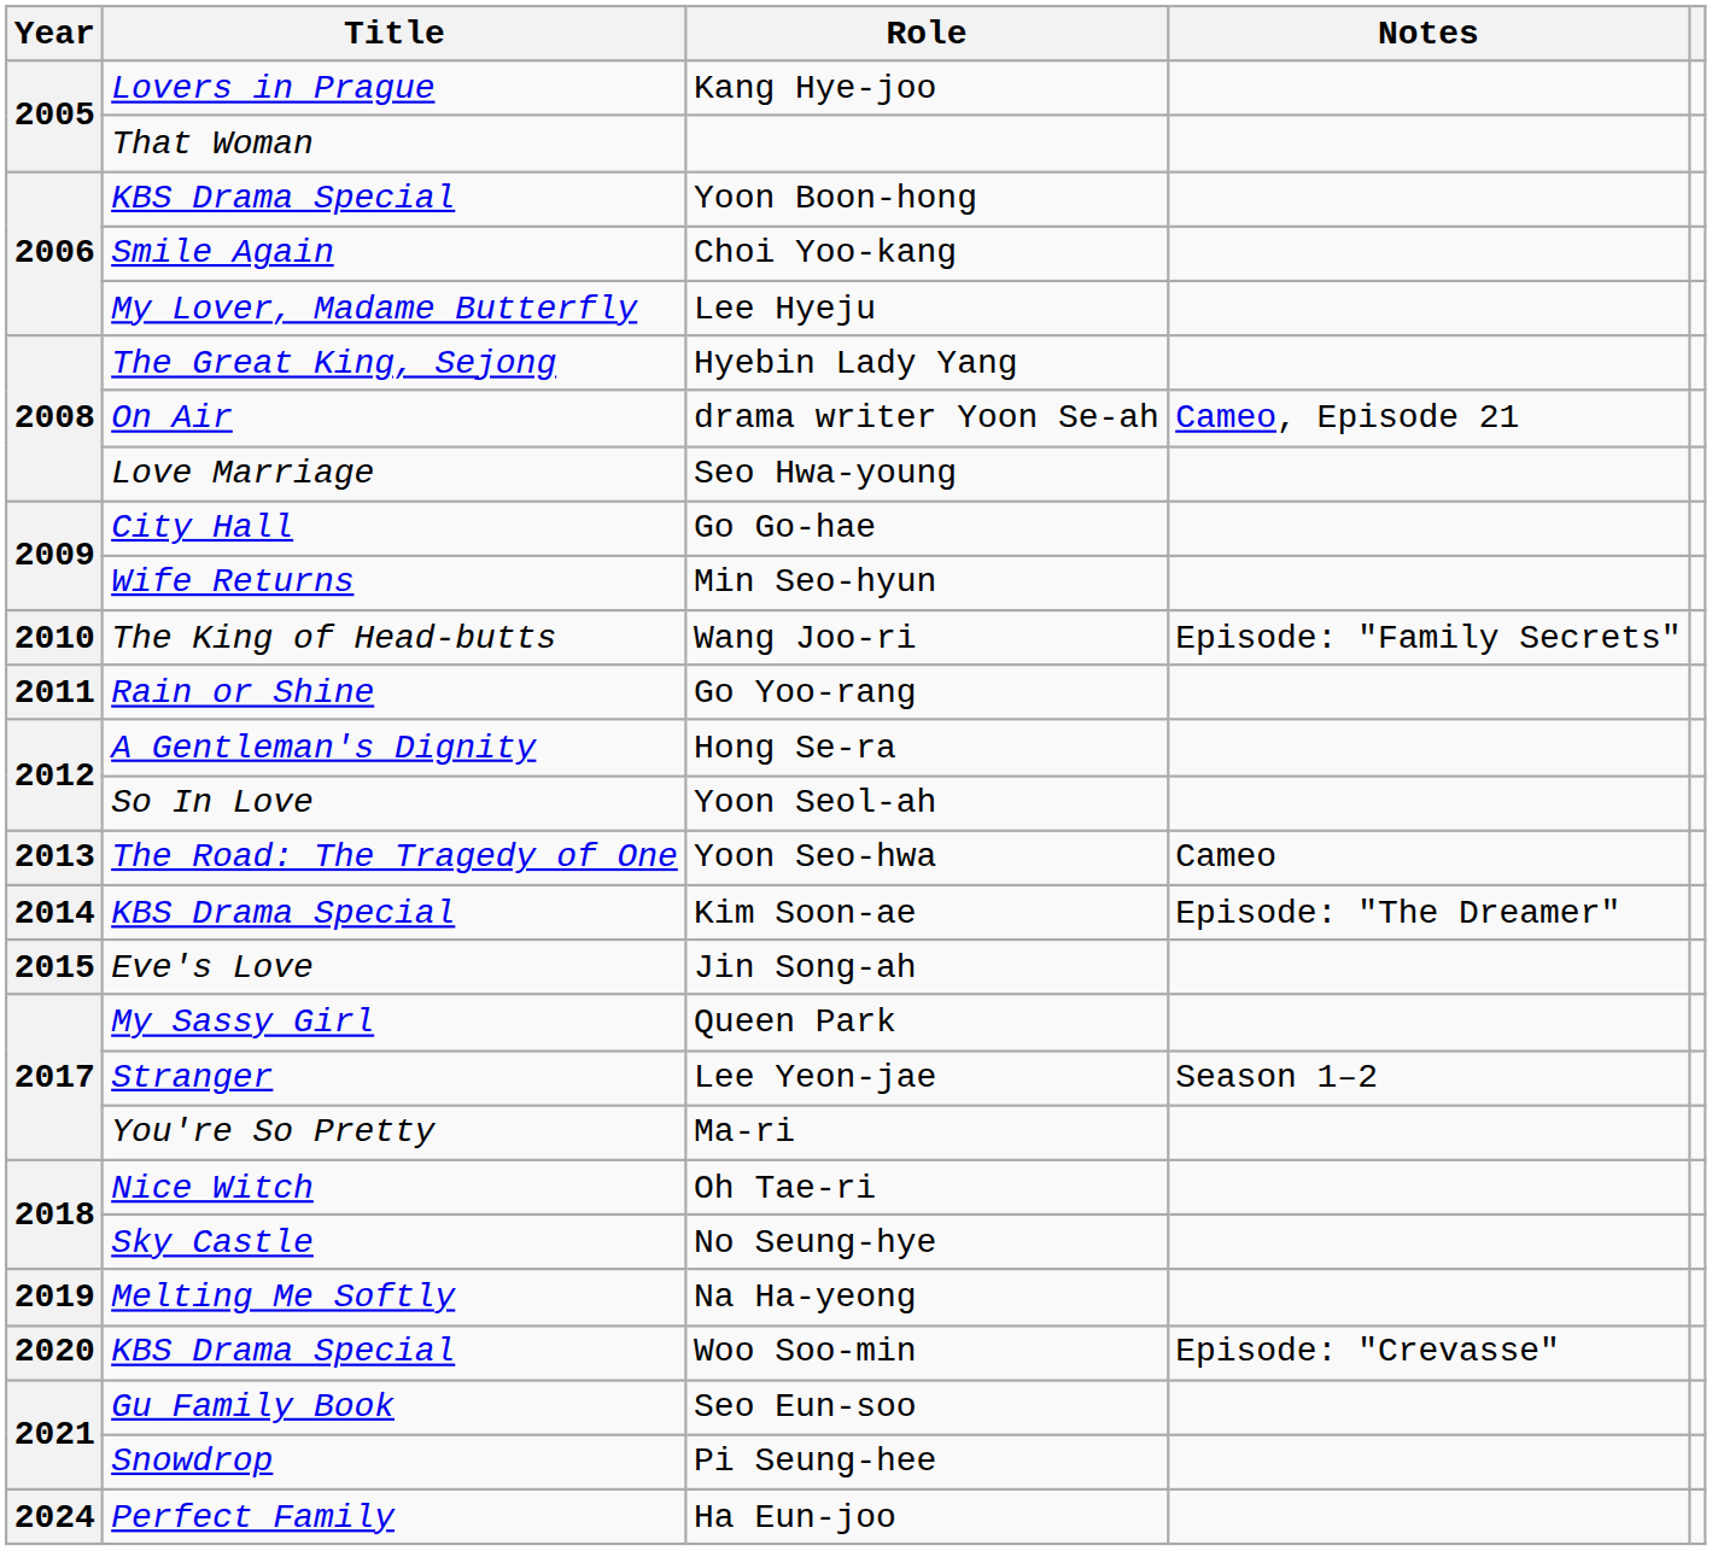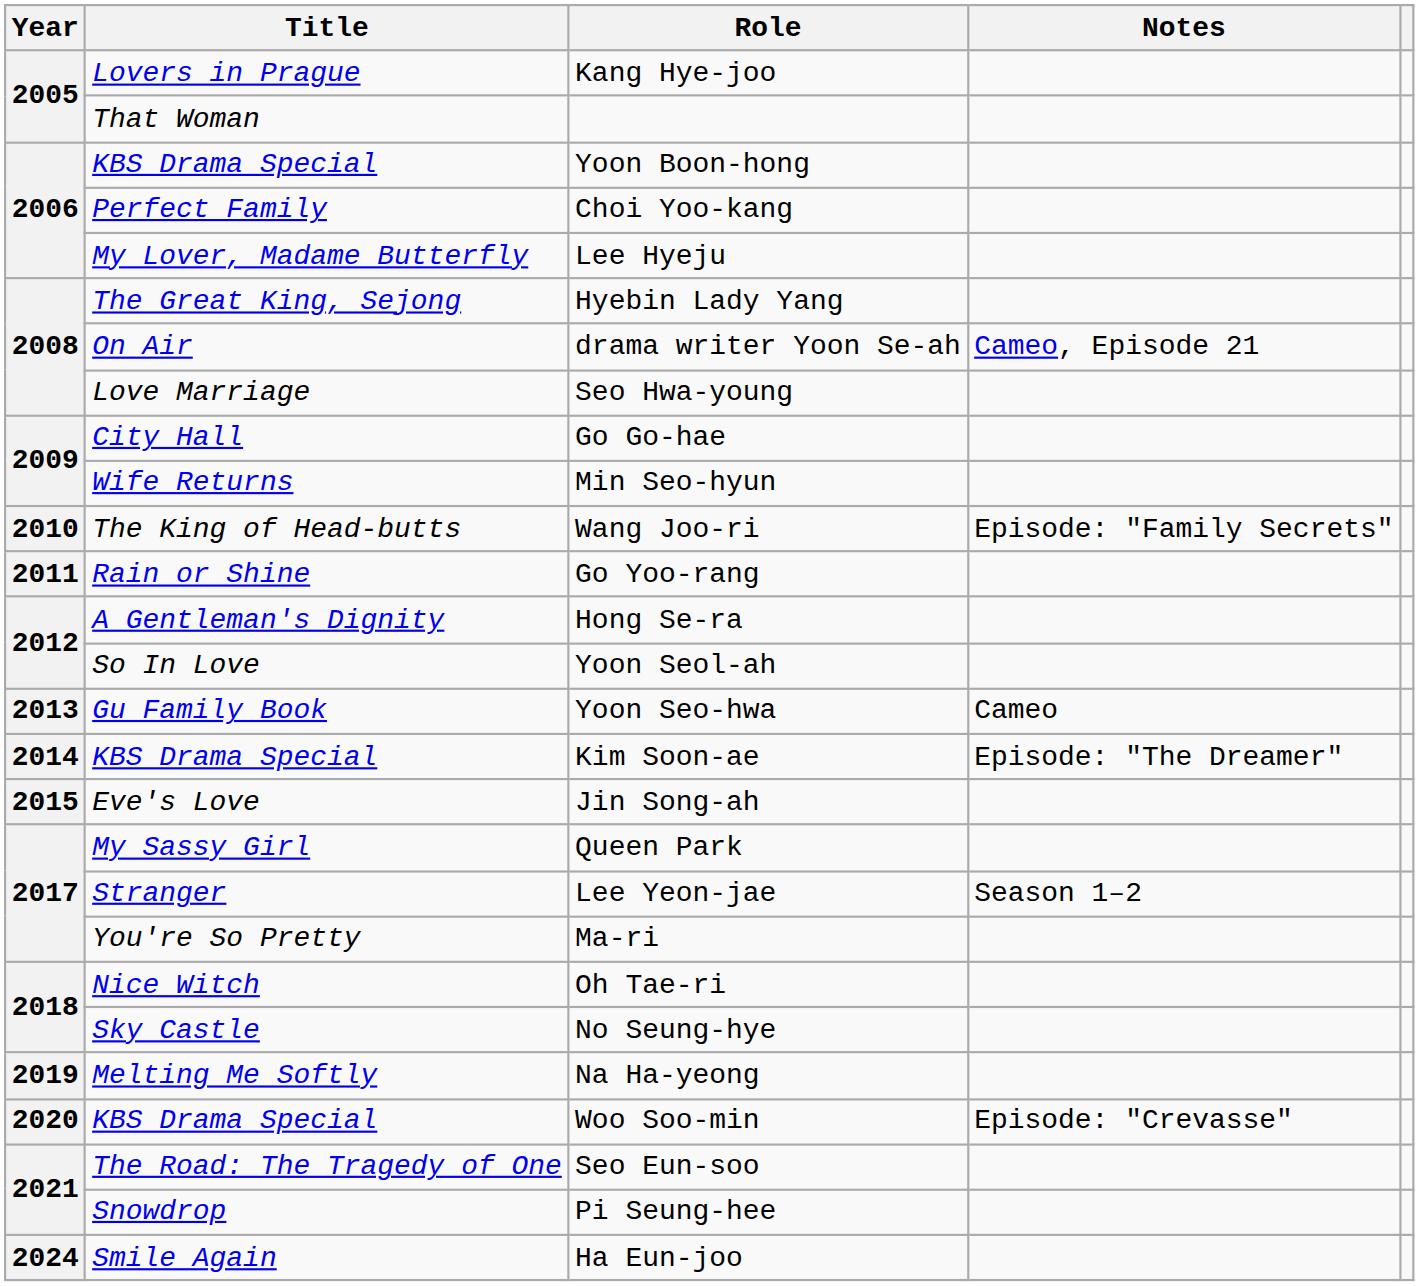 <table class="wikitable plainrowheaders sortable">
 <tr>
 <th scope="col">Year</th>
 <th scope="col">Title</th>
 <th scope="col">Role</th>
 <th scope="col">Notes</th>
 <th scope="col" class="unsortable"></th>
 </tr>
 <tr>
 <th scope="row" rowspan="2">2005</th>
 <td><em><a href='#'>Lovers in Prague</a></em></td>
 <td>Kang Hye-joo</td>
 <td></td>
 <td style="text-align:center"></td>
 </tr>
 <tr>
 <td><em>That Woman</em></td>
 <td></td>
 <td></td>
 <td style="text-align:center"></td>
 </tr>
 <tr>
 <th scope="row" rowspan="3">2006</th>
 <td><em><a href='#'>KBS Drama Special</a></em></td>
 <td>Yoon Boon-hong</td>
 <td></td>
 <td style="text-align:center"></td>
 </tr>
 <tr>
-<td><em><a href='#'>Smile Again</a></em></td>
+<td><em><a href='#'>Perfect Family</a></em></td>
 <td>Choi Yoo-kang</td>
 <td></td>
 <td style="text-align:center"></td>
 </tr>
 <tr>
 <td><em><a href='#'>My Lover, Madame Butterfly</a></em></td>
 <td>Lee Hyeju</td>
 <td></td>
 <td style="text-align:center"></td>
 </tr>
 <tr>
 <th scope="row" rowspan="3">2008</th>
 <td><em><a href='#'>The Great King, Sejong</a></em></td>
 <td>Hyebin Lady Yang</td>
 <td></td>
 <td style="text-align:center"></td>
 </tr>
 <tr>
 <td><em><a href='#'>On Air</a></em></td>
 <td>drama writer Yoon Se-ah</td>
 <td><a href='#'>Cameo</a>, Episode 21</td>
 <td style="text-align:center"></td>
 </tr>
 <tr>
 <td><em>Love Marriage</em></td>
 <td>Seo Hwa-young</td>
 <td></td>
 <td style="text-align:center"></td>
 </tr>
 <tr>
 <th scope="row" rowspan="2">2009</th>
 <td><em><a href='#'>City Hall</a></em></td>
 <td>Go Go-hae</td>
 <td></td>
 <td style="text-align:center"></td>
 </tr>
 <tr>
 <td><em><a href='#'>Wife Returns</a></em></td>
 <td>Min Seo-hyun</td>
 <td></td>
 <td style="text-align:center"></td>
 </tr>
 <tr>
 <th scope="row">2010</th>
 <td><em>The King of Head-butts</em></td>
 <td>Wang Joo-ri</td>
 <td>Episode: "Family Secrets"</td>
 <td style="text-align:center"></td>
 </tr>
 <tr>
 <th scope="row">2011</th>
 <td><em><a href='#'>Rain or Shine</a></em></td>
 <td>Go Yoo-rang</td>
 <td></td>
 <td style="text-align:center"></td>
 </tr>
 <tr>
 <th scope="row" rowspan="2">2012</th>
 <td><em><a href='#'>A Gentleman's Dignity</a></em></td>
 <td>Hong Se-ra</td>
 <td></td>
 <td style="text-align:center"></td>
 </tr>
 <tr>
 <td><em>So In Love</em></td>
 <td>Yoon Seol-ah</td>
 <td></td>
 <td style="text-align:center"></td>
 </tr>
 <tr>
 <th scope="row">2013</th>
-<td><em><a href='#'>The Road: The Tragedy of One</a></em></td>
+<td><em><a href='#'>Gu Family Book</a></em></td>
 <td>Yoon Seo-hwa</td>
 <td>Cameo</td>
 <td style="text-align:center"></td>
 </tr>
 <tr>
 <th scope="row">2014</th>
 <td><em><a href='#'>KBS Drama Special</a></em></td>
 <td>Kim Soon-ae</td>
 <td>Episode: "The Dreamer"</td>
 <td style="text-align:center"></td>
 </tr>
 <tr>
 <th scope="row">2015</th>
 <td><em>Eve's Love</em></td>
 <td>Jin Song-ah</td>
 <td></td>
 <td style="text-align:center"></td>
 </tr>
 <tr>
 <th scope="row" rowspan="3">2017</th>
 <td><em><a href='#'>My Sassy Girl</a></em></td>
 <td>Queen Park</td>
 <td></td>
 <td style="text-align:center"></td>
 </tr>
 <tr>
 <td><em><a href='#'>Stranger</a></em></td>
 <td>Lee Yeon-jae</td>
 <td>Season 1–2</td>
 <td style="text-align:center"></td>
 </tr>
 <tr>
 <td><em>You're So Pretty</em></td>
 <td>Ma-ri</td>
 <td></td>
 <td style="text-align:center"></td>
 </tr>
 <tr>
 <th scope="row" rowspan="2">2018</th>
 <td><em><a href='#'>Nice Witch</a></em></td>
 <td>Oh Tae-ri</td>
 <td></td>
 <td style="text-align:center"></td>
 </tr>
 <tr>
 <td><em><a href='#'>Sky Castle</a></em></td>
 <td>No Seung-hye</td>
 <td></td>
 <td style="text-align:center"></td>
 </tr>
 <tr>
 <th scope="row">2019</th>
 <td><em><a href='#'>Melting Me Softly</a></em></td>
 <td>Na Ha-yeong</td>
 <td></td>
 <td style="text-align:center"></td>
 </tr>
 <tr>
 <th scope="row">2020</th>
 <td><em><a href='#'>KBS Drama Special</a></em></td>
 <td>Woo Soo-min</td>
 <td>Episode: "Crevasse"</td>
 <td style="text-align:center"></td>
 </tr>
 <tr>
 <th scope="row" rowspan="2">2021</th>
-<td><em><a href='#'>Gu Family Book</a></em></td>
+<td><em><a href='#'>The Road: The Tragedy of One</a></em></td>
 <td>Seo Eun-soo</td>
 <td></td>
 <td style="text-align:center"></td>
 </tr>
 <tr>
 <td><em><a href='#'>Snowdrop</a></em></td>
 <td>Pi Seung-hee</td>
 <td></td>
 <td style="text-align:center"></td>
 </tr>
 <tr>
 <th scope="row">2024</th>
-<td><em><a href='#'>Perfect Family</a></em></td>
+<td><em><a href='#'>Smile Again</a></em></td>
 <td>Ha Eun-joo</td>
 <td></td>
 <td style="text-align:center"></td>
 </tr>
 </table>
